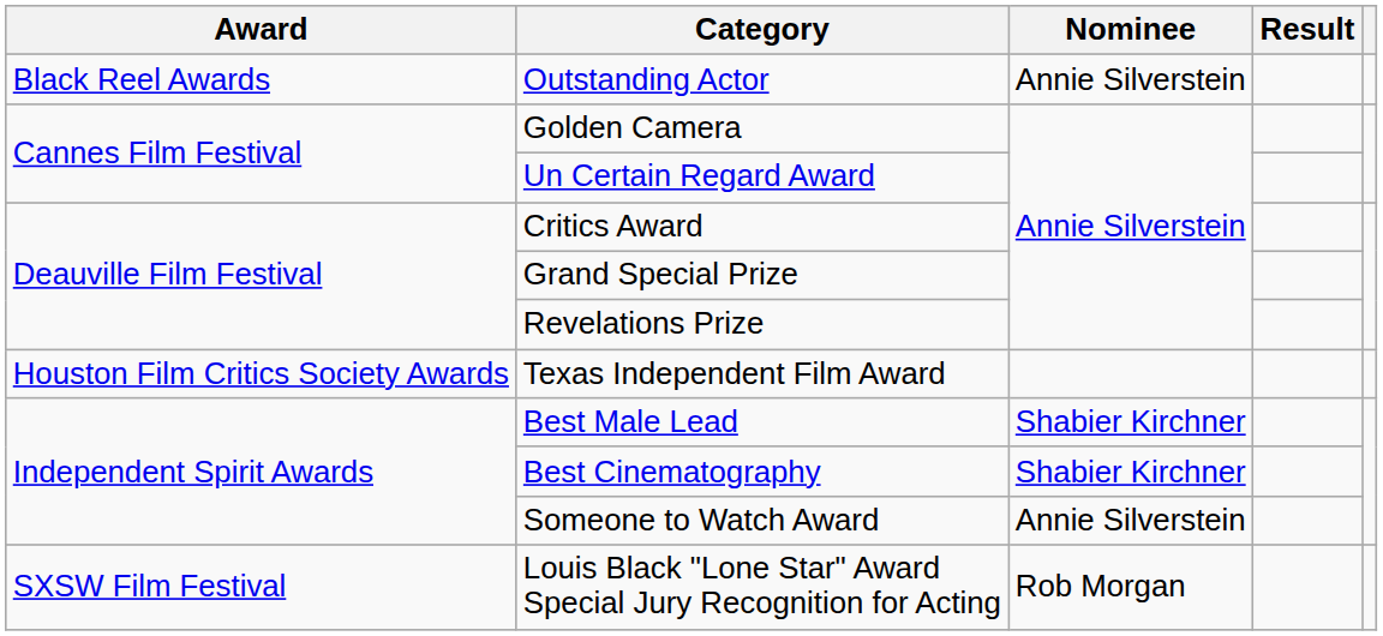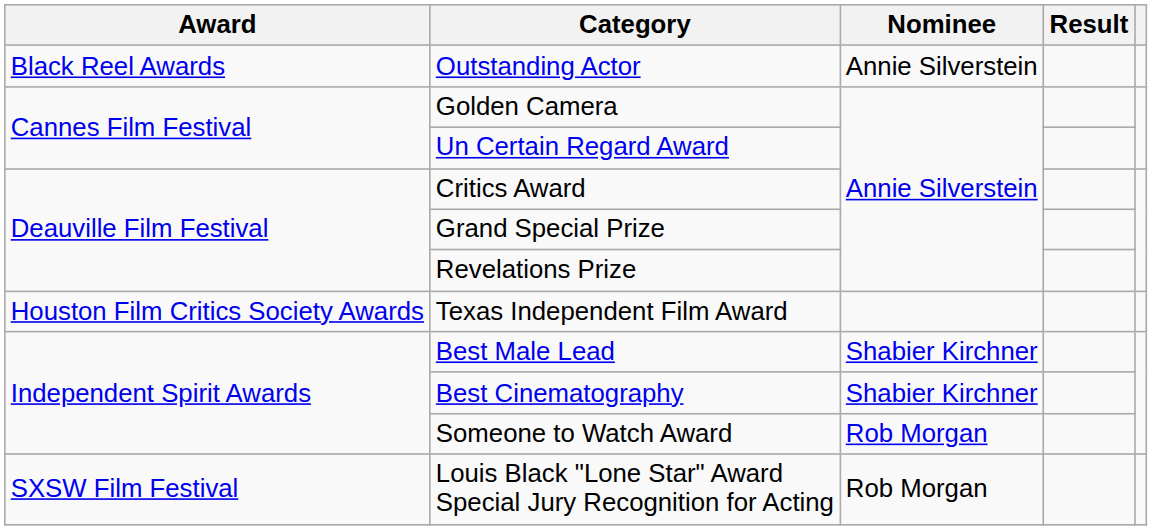 <table class="wikitable sortable">
 <tr>
 <th>Award</th>
 <th>Category</th>
 <th>Nominee</th>
 <th>Result</th>
 <th></th>
 </tr>
 <tr>
 <td><a href='#'>Black Reel Awards</a></td>
 <td><a href='#'>Outstanding Actor</a></td>
 <td>Annie Silverstein</td>
 <td></td>
 <td align="center"></td>
 </tr>
 <tr>
 <td rowspan="2"><a href='#'>Cannes Film Festival</a></td>
 <td>Golden Camera</td>
 <td rowspan="5"><a href='#'>Annie Silverstein</a></td>
 <td></td>
 <td rowspan="2" align="center"></td>
 </tr>
 <tr>
 <td><a href='#'>Un Certain Regard Award</a></td>
 <td></td>
 </tr>
 <tr>
 <td rowspan="3"><a href='#'>Deauville Film Festival</a></td>
 <td>Critics Award</td>
 <td></td>
 <td rowspan="3" align="center"></td>
 </tr>
 <tr>
 <td>Grand Special Prize</td>
 <td></td>
 </tr>
 <tr>
 <td>Revelations Prize</td>
 <td></td>
 </tr>
 <tr>
 <td><a href='#'>Houston Film Critics Society Awards</a></td>
 <td>Texas Independent Film Award</td>
 <td></td>
 <td></td>
 <td align="center"></td>
 </tr>
 <tr>
 <td rowspan="3"><a href='#'>Independent Spirit Awards</a></td>
 <td><a href='#'>Best Male Lead</a></td>
 <td><a href='#'>Shabier Kirchner</a></td>
 <td></td>
 <td rowspan="3" align="center"></td>
 </tr>
 <tr>
 <td><a href='#'>Best Cinematography</a></td>
 <td><a href='#'>Shabier Kirchner</a></td>
 <td></td>
 </tr>
 <tr>
 <td>Someone to Watch Award</td>
-<td>Annie Silverstein</td>
+<td><a href='#'>Rob Morgan</a></td>
 <td></td>
 </tr>
 <tr>
 <td><a href='#'>SXSW Film Festival</a></td>
 <td>Louis Black "Lone Star" Award <br>Special Jury Recognition for Acting</td>
 <td>Rob Morgan</td>
 <td></td>
 <td align="center"></td>
 </tr>
 </table>
